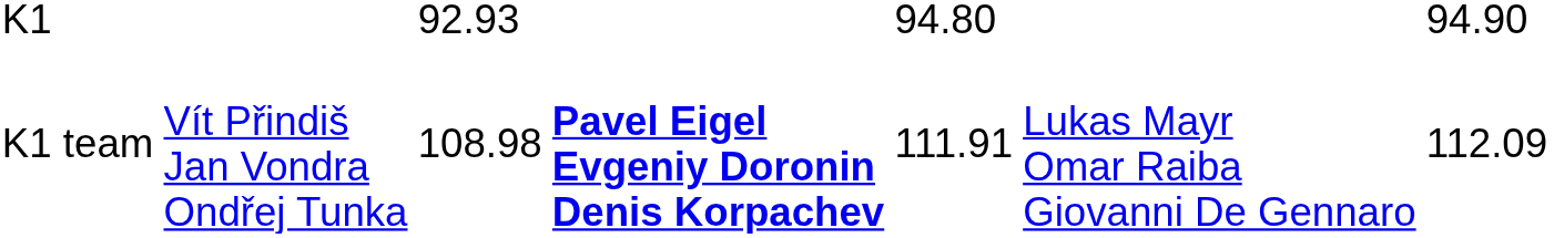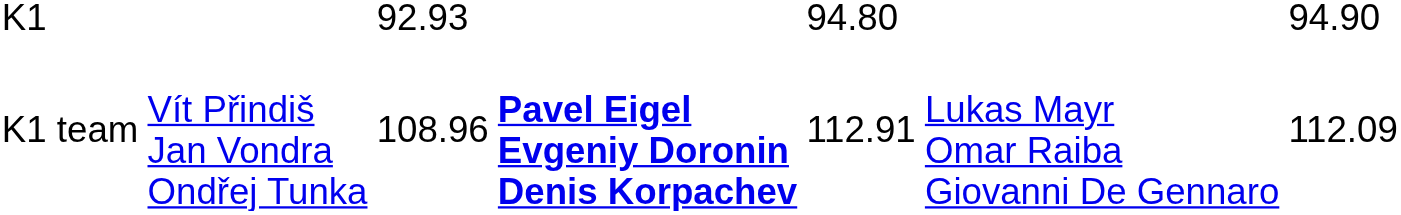 <table>
 <tr>
 <td>K1</td>
 <td></td>
 <td>92.93</td>
 <td></td>
 <td>94.80</td>
 <td></td>
 <td>94.90</td>
 </tr>
 <tr>
 <td>K1 team</td>
 <td><br><a href='#'>Vít Přindiš</a><br><a href='#'>Jan Vondra</a><br><a href='#'>Ondřej Tunka</a></td>
-<td>108.98</td>
+<td>108.96</td>
 <td><strong><br><a href='#'>Pavel Eigel</a><br><a href='#'>Evgeniy Doronin</a><br><a href='#'>Denis Korpachev</a></strong></td>
-<td>111.91</td>
+<td>112.91</td>
 <td><br><a href='#'>Lukas Mayr</a><br><a href='#'>Omar Raiba</a><br><a href='#'>Giovanni De Gennaro</a></td>
 <td>112.09</td>
 </tr>
 </table>
